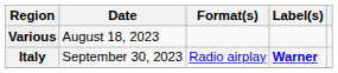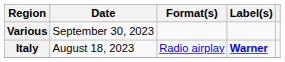 <table class="wikitable plainrowheaders">
 <tr>
 <th scope="col">Region</th>
 <th scope="col">Date</th>
 <th scope="col">Format(s)</th>
 <th scope="col">Label(s)</th>
 <th scope="col"></th>
 </tr>
 <tr>
 <th scope="row">Various</th>
-<td>August 18, 2023</td>
+<td>September 30, 2023</td>
 <td></td>
 <td></td>
 <td style="text-align:center;"></td>
 </tr>
 <tr>
 <th scope="row">Italy</th>
-<td>September 30, 2023</td>
+<td>August 18, 2023</td>
 <td><a href='#'>Radio airplay</a></td>
 <td><strong><a href='#'>Warner</a></strong></td>
 <td style="text-align:center"></td>
 </tr>
 <tr>
 </tr>
 </table>
